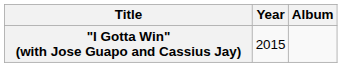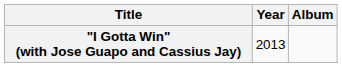 <table class="wikitable plainrowheaders" style="text-align:center;">
 <tr>
 <th scope="col" style="width:18em;">Title</th>
 <th scope="col">Year</th>
 <th scope="col">Album</th>
 </tr>
 <tr>
 <th scope="row">"I Gotta Win"<br><span>(with Jose Guapo and Cassius Jay)</span></th>
-<td>2015</td>
+<td>2013</td>
 <td></td>
 </tr>
 </table>
